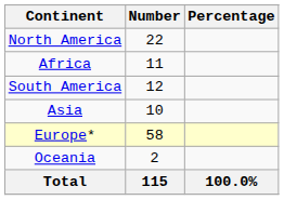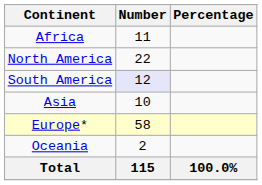 <table class="wikitable sortable" style="text-align:center">
 <tr>
 </tr>
 <tr>
 <th scope="col">Continent</th>
 <th scope="col">Number</th>
 <th scope="col">Percentage</th>
 </tr>
 <tr>
+<td scope="row"><a href='#'>Africa</a></td>
+<td>11</td>
+<td></td>
+</tr>
+<tr>
 <td scope="row" data-sort-value="America, North"><a href='#'>North America</a></td>
 <td>22</td>
 <td></td>
 </tr>
 <tr>
-<td scope="row"><a href='#'>Africa</a></td>
-<td>11</td>
-<td></td>
-</tr>
-<tr>
 <td scope="row" data-sort-value="America, South"><a href='#'>South America</a></td>
-<td>12</td>
+<td style="background: lavender;">12</td>
 <td></td>
 </tr>
 <tr>
 <td scope="row"><a href='#'>Asia</a></td>
 <td>10</td>
 <td></td>
 </tr>
 <tr style="background:#ffc">
 <td scope="row"><a href='#'>Europe</a>*</td>
 <td>58</td>
 <td></td>
 </tr>
 <tr>
 <td scope="row"><a href='#'>Oceania</a></td>
 <td>2</td>
 <td></td>
 </tr>
 <tr>
 <th scope="row">Total</th>
 <th>115</th>
 <th>100.0%</th>
 </tr>
 <tr>
 </tr>
 </table>
